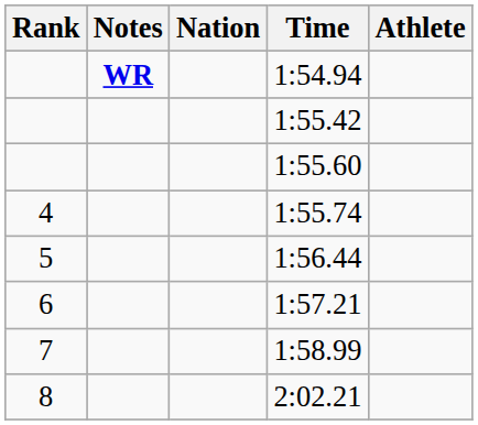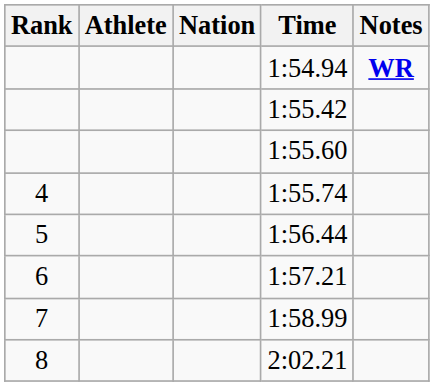 <table class="wikitable sortable" style="text-align:center">
 <tr>
 <th>Rank</th>
-<th>Notes</th>
+<th>Athlete</th>
 <th>Nation</th>
 <th>Time</th>
-<th>Athlete</th>
+<th>Notes</th>
 </tr>
 <tr>
 <td></td>
-<td><strong><a href='#'>WR</a></strong></td>
+<td align=left></td>
 <td align=left></td>
 <td>1:54.94</td>
-<td align=left></td>
+<td><strong><a href='#'>WR</a></strong></td>
 </tr>
 <tr>
 <td></td>
-<td></td>
+<td align=left></td>
 <td align=left></td>
 <td>1:55.42</td>
-<td align=left></td>
+<td></td>
 </tr>
 <tr>
 <td></td>
-<td></td>
+<td align=left></td>
 <td align=left></td>
 <td>1:55.60</td>
-<td align=left></td>
+<td></td>
 </tr>
 <tr>
 <td>4</td>
-<td></td>
+<td align=left></td>
 <td align=left></td>
 <td>1:55.74</td>
-<td align=left></td>
+<td></td>
 </tr>
 <tr>
 <td>5</td>
-<td></td>
+<td align=left></td>
 <td align=left></td>
 <td>1:56.44</td>
-<td align=left></td>
+<td></td>
 </tr>
 <tr>
 <td>6</td>
-<td></td>
+<td align=left></td>
 <td align=left></td>
 <td>1:57.21</td>
-<td align=left></td>
+<td></td>
 </tr>
 <tr>
 <td>7</td>
-<td></td>
+<td align=left></td>
 <td align=left></td>
 <td>1:58.99</td>
-<td align=left></td>
+<td></td>
 </tr>
 <tr>
 <td>8</td>
-<td></td>
+<td align=left></td>
 <td align=left></td>
 <td>2:02.21</td>
-<td align=left></td>
+<td></td>
 </tr>
 </table>
